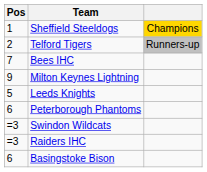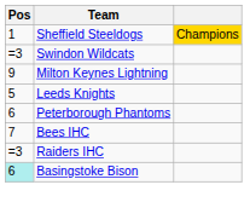 <table class="wikitable">
 <tr>
 <th>Pos</th>
 <th>Team</th>
 <th></th>
 </tr>
 <tr>
 <td>1</td>
 <td><a href='#'>Sheffield Steeldogs</a></td>
 <td style="background:#FFD700;" align="center">Champions</td>
 </tr>
 <tr>
-<td>2</td>
-<td><a href='#'>Telford Tigers</a></td>
-<td style="background:#C0C0C0;" align="center">Runners-up</td>
-</tr>
-<tr>
-<td>7</td>
-<td><a href='#'>Bees IHC</a></td>
+<td>=3</td>
+<td><a href='#'>Swindon Wildcats</a></td>
 <td></td>
 </tr>
 <tr>
 <td>9</td>
 <td><a href='#'>Milton Keynes Lightning</a></td>
 <td></td>
 </tr>
 <tr>
 <td>5</td>
 <td><a href='#'>Leeds Knights</a></td>
 <td></td>
 </tr>
 <tr>
 <td>6</td>
 <td><a href='#'>Peterborough Phantoms</a></td>
 <td></td>
 </tr>
 <tr>
-<td>=3</td>
-<td><a href='#'>Swindon Wildcats</a></td>
+<td>7</td>
+<td><a href='#'>Bees IHC</a></td>
 <td></td>
 </tr>
 <tr>
 <td>=3</td>
 <td><a href='#'>Raiders IHC</a></td>
 <td></td>
 </tr>
 <tr>
-<td>6</td>
+<td style="background: paleturquoise;">6</td>
 <td><a href='#'>Basingstoke Bison</a></td>
 <td></td>
 </tr>
 </table>
